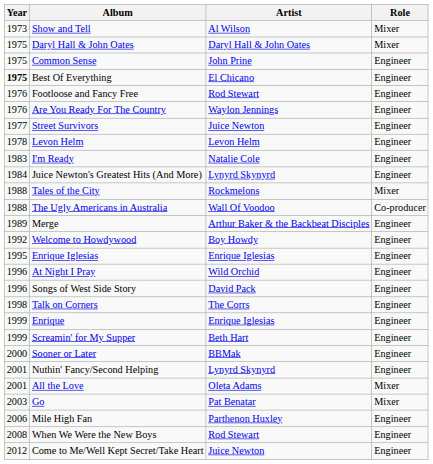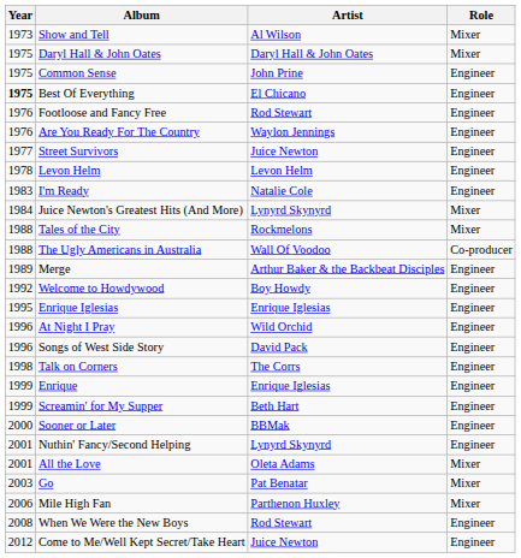 <table class="wikitable">
 <tr>
 <th>Year</th>
 <th>Album</th>
 <th>Artist</th>
 <th>Role</th>
 </tr>
 <tr>
 <td>1973</td>
 <td><a href='#'>Show and Tell</a></td>
 <td><a href='#'>Al Wilson</a></td>
 <td>Mixer</td>
 </tr>
 <tr>
 <td>1975</td>
 <td><a href='#'>Daryl Hall & John Oates</a></td>
 <td><a href='#'>Daryl Hall & John Oates</a></td>
 <td>Mixer</td>
 </tr>
 <tr>
 <td>1975</td>
 <td><a href='#'>Common Sense</a></td>
 <td><a href='#'>John Prine</a></td>
 <td>Engineer</td>
 </tr>
 <tr>
 <td><strong>1975</strong></td>
 <td>Best Of Everything</td>
 <td><a href='#'>El Chicano</a></td>
 <td>Engineer</td>
 </tr>
 <tr>
 <td>1976</td>
 <td>Footloose and Fancy Free</td>
 <td><a href='#'>Rod Stewart</a></td>
 <td>Engineer</td>
 </tr>
 <tr>
 <td>1976</td>
 <td><a href='#'>Are You Ready For The Country</a></td>
 <td><a href='#'>Waylon Jennings</a></td>
 <td>Engineer</td>
 </tr>
 <tr>
 <td>1977</td>
 <td><a href='#'>Street Survivors</a></td>
 <td><a href='#'>Juice Newton</a></td>
 <td>Engineer</td>
 </tr>
 <tr>
 <td>1978</td>
 <td><a href='#'>Levon Helm</a></td>
 <td><a href='#'>Levon Helm</a></td>
 <td>Engineer</td>
 </tr>
 <tr>
 <td>1983</td>
 <td><a href='#'>I'm Ready</a></td>
 <td><a href='#'>Natalie Cole</a></td>
 <td>Engineer</td>
 </tr>
 <tr>
 <td>1984</td>
 <td>Juice Newton's Greatest Hits (And More)</td>
 <td><a href='#'>Lynyrd Skynyrd</a></td>
-<td>Engineer</td>
+<td>Mixer</td>
 </tr>
 <tr>
 <td>1988</td>
 <td><a href='#'>Tales of the City</a></td>
 <td><a href='#'>Rockmelons</a></td>
 <td>Mixer</td>
 </tr>
 <tr>
 <td>1988</td>
 <td><a href='#'>The Ugly Americans in Australia</a></td>
 <td><a href='#'>Wall Of Voodoo</a></td>
 <td>Co-producer</td>
 </tr>
 <tr>
 <td>1989</td>
 <td>Merge</td>
 <td><a href='#'>Arthur Baker & the Backbeat Disciples</a></td>
 <td>Engineer</td>
 </tr>
 <tr>
 <td>1992</td>
 <td><a href='#'>Welcome to Howdywood</a></td>
 <td><a href='#'>Boy Howdy</a></td>
 <td>Engineer</td>
 </tr>
 <tr>
 <td>1995</td>
 <td><a href='#'>Enrique Iglesias</a></td>
 <td><a href='#'>Enrique Iglesias</a></td>
 <td>Engineer</td>
 </tr>
 <tr>
 <td>1996</td>
 <td><a href='#'>At Night I Pray</a></td>
 <td><a href='#'>Wild Orchid</a></td>
 <td>Engineer</td>
 </tr>
 <tr>
 <td>1996</td>
 <td>Songs of West Side Story</td>
 <td><a href='#'>David Pack</a></td>
 <td>Engineer</td>
 </tr>
 <tr>
 <td>1998</td>
 <td><a href='#'>Talk on Corners</a></td>
 <td><a href='#'>The Corrs</a></td>
 <td>Engineer</td>
 </tr>
 <tr>
 <td>1999</td>
 <td><a href='#'>Enrique</a></td>
 <td><a href='#'>Enrique Iglesias</a></td>
 <td>Engineer</td>
 </tr>
 <tr>
 <td>1999</td>
 <td><a href='#'>Screamin' for My Supper</a></td>
 <td><a href='#'>Beth Hart</a></td>
 <td>Engineer</td>
 </tr>
 <tr>
 <td>2000</td>
 <td><a href='#'>Sooner or Later</a></td>
 <td><a href='#'>BBMak</a></td>
 <td>Engineer</td>
 </tr>
 <tr>
 <td>2001</td>
 <td>Nuthin' Fancy/Second Helping</td>
 <td><a href='#'>Lynyrd Skynyrd</a></td>
 <td>Engineer</td>
 </tr>
 <tr>
 <td>2001</td>
 <td><a href='#'>All the Love</a></td>
 <td><a href='#'>Oleta Adams</a></td>
 <td>Mixer</td>
 </tr>
 <tr>
 <td>2003</td>
 <td><a href='#'>Go</a></td>
 <td><a href='#'>Pat Benatar</a></td>
 <td>Mixer</td>
 </tr>
 <tr>
 <td>2006</td>
 <td>Mile High Fan</td>
 <td><a href='#'>Parthenon Huxley</a></td>
-<td>Engineer</td>
+<td>Mixer</td>
 </tr>
 <tr>
 <td>2008</td>
 <td>When We Were the New Boys</td>
 <td><a href='#'>Rod Stewart</a></td>
 <td>Engineer</td>
 </tr>
 <tr>
 <td>2012</td>
 <td>Come to Me/Well Kept Secret/Take Heart</td>
 <td><a href='#'>Juice Newton</a></td>
 <td>Engineer</td>
 </tr>
 </table>
